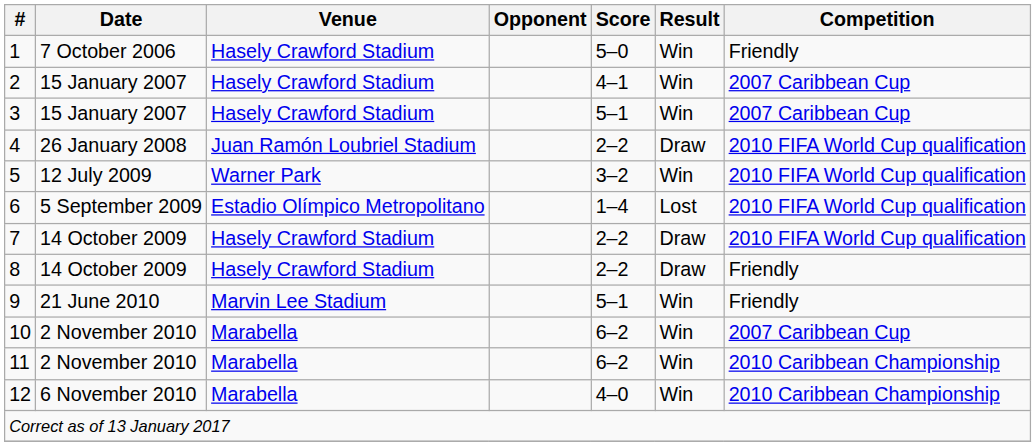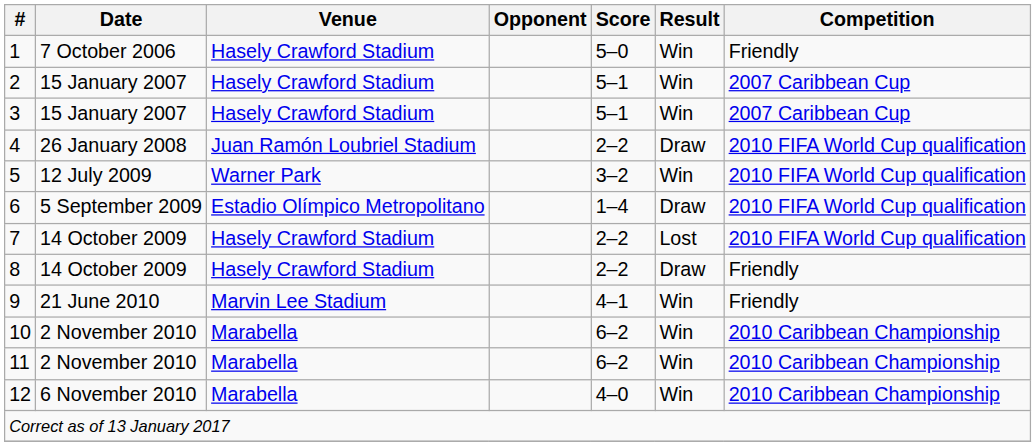 <table class="wikitable">
 <tr>
 <th>#</th>
 <th>Date</th>
 <th>Venue</th>
 <th>Opponent</th>
 <th>Score</th>
 <th>Result</th>
 <th>Competition</th>
 </tr>
 <tr>
 <td>1</td>
 <td>7 October 2006</td>
 <td><a href='#'>Hasely Crawford Stadium</a></td>
 <td></td>
 <td>5–0</td>
 <td>Win</td>
 <td>Friendly</td>
 </tr>
 <tr>
 <td>2</td>
 <td>15 January 2007</td>
 <td><a href='#'>Hasely Crawford Stadium</a></td>
 <td></td>
-<td>4–1</td>
+<td>5–1</td>
 <td>Win</td>
 <td><a href='#'>2007 Caribbean Cup</a></td>
 </tr>
 <tr>
 <td>3</td>
 <td>15 January 2007</td>
 <td><a href='#'>Hasely Crawford Stadium</a></td>
 <td></td>
 <td>5–1</td>
 <td>Win</td>
 <td><a href='#'>2007 Caribbean Cup</a></td>
 </tr>
 <tr>
 <td>4</td>
 <td>26 January 2008</td>
 <td><a href='#'>Juan Ramón Loubriel Stadium</a></td>
 <td></td>
 <td>2–2</td>
 <td>Draw</td>
 <td><a href='#'>2010 FIFA World Cup qualification</a></td>
 </tr>
 <tr>
 <td>5</td>
 <td>12 July 2009</td>
 <td><a href='#'>Warner Park</a></td>
 <td></td>
 <td>3–2</td>
 <td>Win</td>
 <td><a href='#'>2010 FIFA World Cup qualification</a></td>
 </tr>
 <tr>
 <td>6</td>
 <td>5 September 2009</td>
 <td><a href='#'>Estadio Olímpico Metropolitano</a></td>
 <td></td>
 <td>1–4</td>
-<td>Lost</td>
+<td>Draw</td>
 <td><a href='#'>2010 FIFA World Cup qualification</a></td>
 </tr>
 <tr>
 <td>7</td>
 <td>14 October 2009</td>
 <td><a href='#'>Hasely Crawford Stadium</a></td>
 <td></td>
 <td>2–2</td>
-<td>Draw</td>
+<td>Lost</td>
 <td><a href='#'>2010 FIFA World Cup qualification</a></td>
 </tr>
 <tr>
 <td>8</td>
 <td>14 October 2009</td>
 <td><a href='#'>Hasely Crawford Stadium</a></td>
 <td></td>
 <td>2–2</td>
 <td>Draw</td>
 <td>Friendly</td>
 </tr>
 <tr>
 <td>9</td>
 <td>21 June 2010</td>
 <td><a href='#'>Marvin Lee Stadium</a></td>
 <td></td>
-<td>5–1</td>
+<td>4–1</td>
 <td>Win</td>
 <td>Friendly</td>
 </tr>
 <tr>
 <td>10</td>
 <td>2 November 2010</td>
 <td><a href='#'>Marabella</a></td>
 <td></td>
 <td>6–2</td>
 <td>Win</td>
-<td><a href='#'>2007 Caribbean Cup</a></td>
+<td><a href='#'>2010 Caribbean Championship</a></td>
 </tr>
 <tr>
 <td>11</td>
 <td>2 November 2010</td>
 <td><a href='#'>Marabella</a></td>
 <td></td>
 <td>6–2</td>
 <td>Win</td>
 <td><a href='#'>2010 Caribbean Championship</a></td>
 </tr>
 <tr>
 <td>12</td>
 <td>6 November 2010</td>
 <td><a href='#'>Marabella</a></td>
 <td></td>
 <td>4–0</td>
 <td>Win</td>
 <td><a href='#'>2010 Caribbean Championship</a></td>
 </tr>
 <tr>
 <td colspan="12"><small><em>Correct as of 13 January 2017</em></small></td>
 </tr>
 <tr>
 </tr>
 </table>
